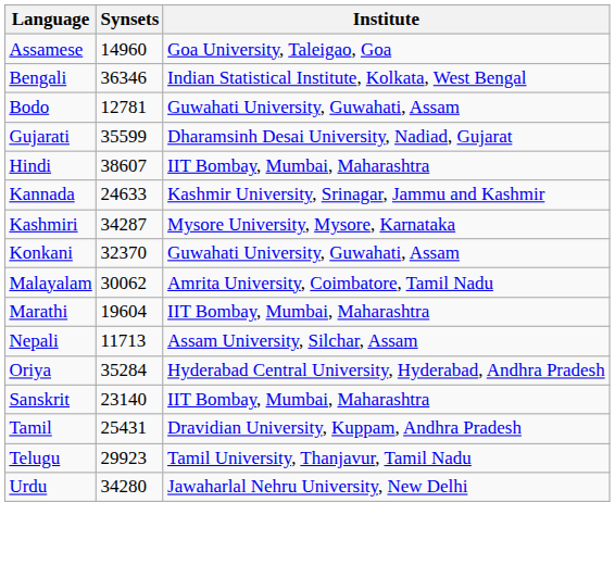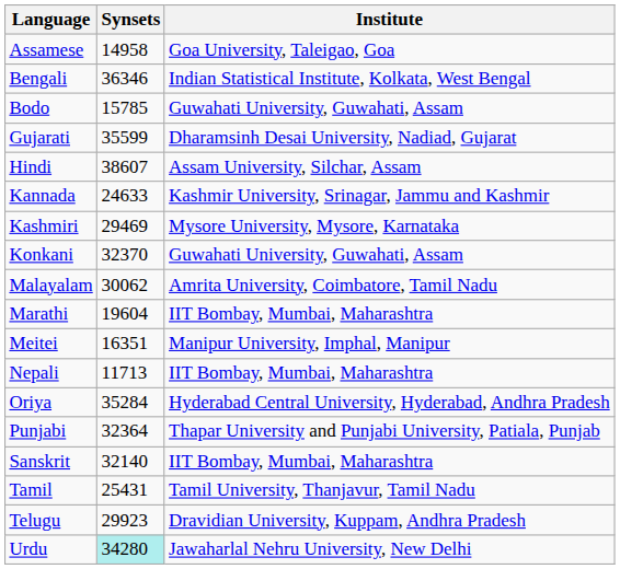 <table class="wikitable sortable">
 <tr>
 <th>Language</th>
 <th>Synsets</th>
 <th>Institute</th>
 </tr>
 <tr>
 <td><a href='#'>Assamese</a></td>
-<td>14960</td>
+<td>14958</td>
 <td><a href='#'>Goa University</a>, <a href='#'>Taleigao</a>, <a href='#'>Goa</a></td>
 </tr>
 <tr>
 <td><a href='#'>Bengali</a></td>
 <td>36346</td>
 <td><a href='#'>Indian Statistical Institute</a>, <a href='#'>Kolkata</a>, <a href='#'>West Bengal</a></td>
 </tr>
 <tr>
 <td><a href='#'>Bodo</a></td>
-<td>12781</td>
+<td>15785</td>
 <td><a href='#'>Guwahati University</a>, <a href='#'>Guwahati</a>, <a href='#'>Assam</a></td>
 </tr>
 <tr>
 <td><a href='#'>Gujarati</a></td>
 <td>35599</td>
 <td><a href='#'>Dharamsinh Desai University</a>, <a href='#'>Nadiad</a>, <a href='#'>Gujarat</a></td>
 </tr>
 <tr>
 <td><a href='#'>Hindi</a></td>
 <td>38607</td>
-<td><a href='#'>IIT Bombay</a>, <a href='#'>Mumbai</a>, <a href='#'>Maharashtra</a></td>
+<td><a href='#'>Assam University</a>, <a href='#'>Silchar</a>, <a href='#'>Assam</a></td>
 </tr>
 <tr>
 <td><a href='#'>Kannada</a></td>
 <td>24633</td>
 <td><a href='#'>Kashmir University</a>, <a href='#'>Srinagar</a>, <a href='#'>Jammu and Kashmir</a></td>
 </tr>
 <tr>
 <td><a href='#'>Kashmiri</a></td>
-<td>34287</td>
+<td>29469</td>
 <td><a href='#'>Mysore University</a>, <a href='#'>Mysore</a>, <a href='#'>Karnataka</a></td>
 </tr>
 <tr>
 <td><a href='#'>Konkani</a></td>
 <td>32370</td>
 <td><a href='#'>Guwahati University</a>, <a href='#'>Guwahati</a>, <a href='#'>Assam</a></td>
 </tr>
 <tr>
 <td><a href='#'>Malayalam</a></td>
 <td>30062</td>
 <td><a href='#'>Amrita University</a>, <a href='#'>Coimbatore</a>, <a href='#'>Tamil Nadu</a></td>
 </tr>
 <tr>
 <td><a href='#'>Marathi</a></td>
 <td>19604</td>
 <td><a href='#'>IIT Bombay</a>, <a href='#'>Mumbai</a>, <a href='#'>Maharashtra</a></td>
 </tr>
 <tr>
+<td><a href='#'>Meitei</a></td>
+<td>16351</td>
+<td><a href='#'>Manipur University</a>, <a href='#'>Imphal</a>, <a href='#'>Manipur</a></td>
+</tr>
+<tr>
 <td><a href='#'>Nepali</a></td>
 <td>11713</td>
-<td><a href='#'>Assam University</a>, <a href='#'>Silchar</a>, <a href='#'>Assam</a></td>
+<td><a href='#'>IIT Bombay</a>, <a href='#'>Mumbai</a>, <a href='#'>Maharashtra</a></td>
 </tr>
 <tr>
 <td><a href='#'>Oriya</a></td>
 <td>35284</td>
 <td><a href='#'>Hyderabad Central University</a>, <a href='#'>Hyderabad</a>, <a href='#'>Andhra Pradesh</a></td>
 </tr>
 <tr>
+<td><a href='#'>Punjabi</a></td>
+<td>32364</td>
+<td><a href='#'>Thapar University</a> and <a href='#'>Punjabi University</a>, <a href='#'>Patiala</a>, <a href='#'>Punjab</a></td>
+</tr>
+<tr>
 <td><a href='#'>Sanskrit</a></td>
-<td>23140</td>
+<td>32140</td>
 <td><a href='#'>IIT Bombay</a>, <a href='#'>Mumbai</a>, <a href='#'>Maharashtra</a></td>
 </tr>
 <tr>
 <td><a href='#'>Tamil</a></td>
 <td>25431</td>
-<td><a href='#'>Dravidian University</a>, <a href='#'>Kuppam</a>, <a href='#'>Andhra Pradesh</a></td>
+<td><a href='#'>Tamil University</a>, <a href='#'>Thanjavur</a>, <a href='#'>Tamil Nadu</a></td>
 </tr>
 <tr>
 <td><a href='#'>Telugu</a></td>
 <td>29923</td>
-<td><a href='#'>Tamil University</a>, <a href='#'>Thanjavur</a>, <a href='#'>Tamil Nadu</a></td>
+<td><a href='#'>Dravidian University</a>, <a href='#'>Kuppam</a>, <a href='#'>Andhra Pradesh</a></td>
 </tr>
 <tr>
 <td><a href='#'>Urdu</a></td>
-<td>34280</td>
+<td style="background: paleturquoise;">34280</td>
 <td><a href='#'>Jawaharlal Nehru University</a>, <a href='#'>New Delhi</a></td>
 </tr>
 </table>
